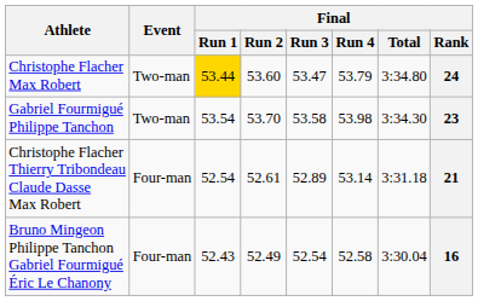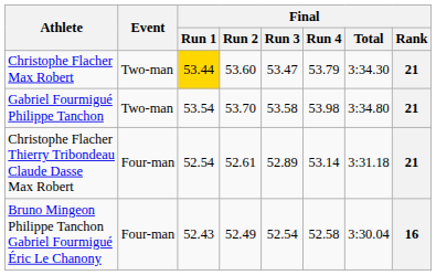 <table class="wikitable" style="font-size:90%">
 <tr>
 <th rowspan="2">Athlete</th>
 <th rowspan="2">Event</th>
 <th colspan="6">Final</th>
 </tr>
 <tr>
 <th>Run 1</th>
 <th>Run 2</th>
 <th>Run 3</th>
 <th>Run 4</th>
 <th>Total</th>
 <th>Rank</th>
 </tr>
 <tr>
 <td><a href='#'>Christophe Flacher</a><br><a href='#'>Max Robert</a></td>
 <td>Two-man</td>
 <td align="center" style="background: gold;">53.44</td>
 <td align="center">53.60</td>
 <td align="center">53.47</td>
 <td align="center">53.79</td>
-<td align="center">3:34.80</td>
-<th align="center">24</th>
+<td align="center">3:34.30</td>
+<th align="center">21</th>
 </tr>
 <tr>
 <td><a href='#'>Gabriel Fourmigué</a><br><a href='#'>Philippe Tanchon</a></td>
 <td>Two-man</td>
 <td align="center">53.54</td>
 <td align="center">53.70</td>
 <td align="center">53.58</td>
 <td align="center">53.98</td>
-<td align="center">3:34.30</td>
-<th align="center">23</th>
+<td align="center">3:34.80</td>
+<th align="center">21</th>
 </tr>
 <tr>
 <td>Christophe Flacher<br><a href='#'>Thierry Tribondeau</a><br><a href='#'>Claude Dasse</a><br>Max Robert</td>
 <td>Four-man</td>
 <td align="center">52.54</td>
 <td align="center">52.61</td>
 <td align="center">52.89</td>
 <td align="center">53.14</td>
 <td align="center">3:31.18</td>
 <th align="center">21</th>
 </tr>
 <tr>
 <td><a href='#'>Bruno Mingeon</a><br>Philippe Tanchon<br><a href='#'>Gabriel Fourmigué</a><br><a href='#'>Éric Le Chanony</a></td>
 <td>Four-man</td>
 <td align="center">52.43</td>
 <td align="center">52.49</td>
 <td align="center">52.54</td>
 <td align="center">52.58</td>
 <td align="center">3:30.04</td>
 <th align="center">16</th>
 </tr>
 </table>
